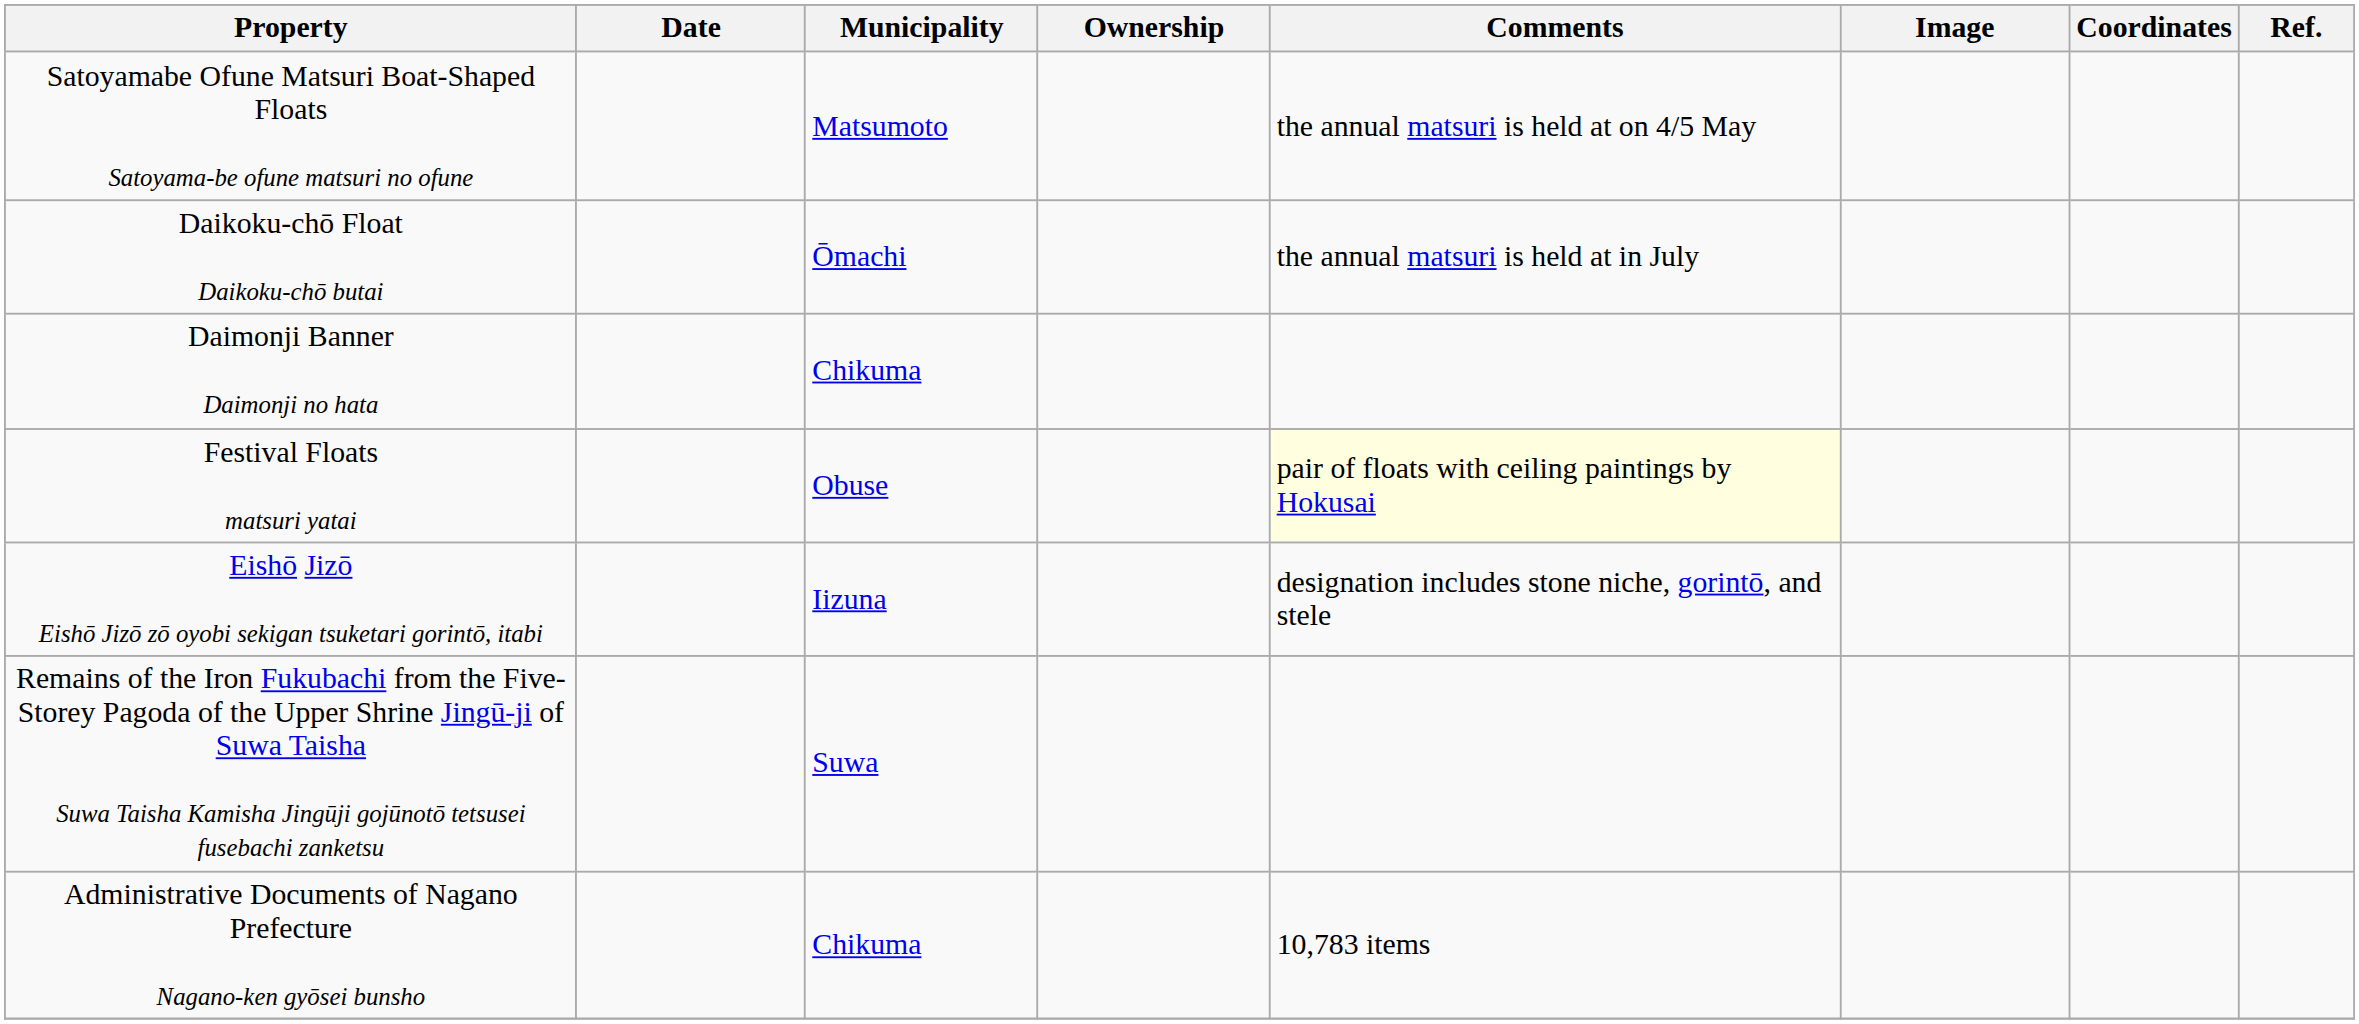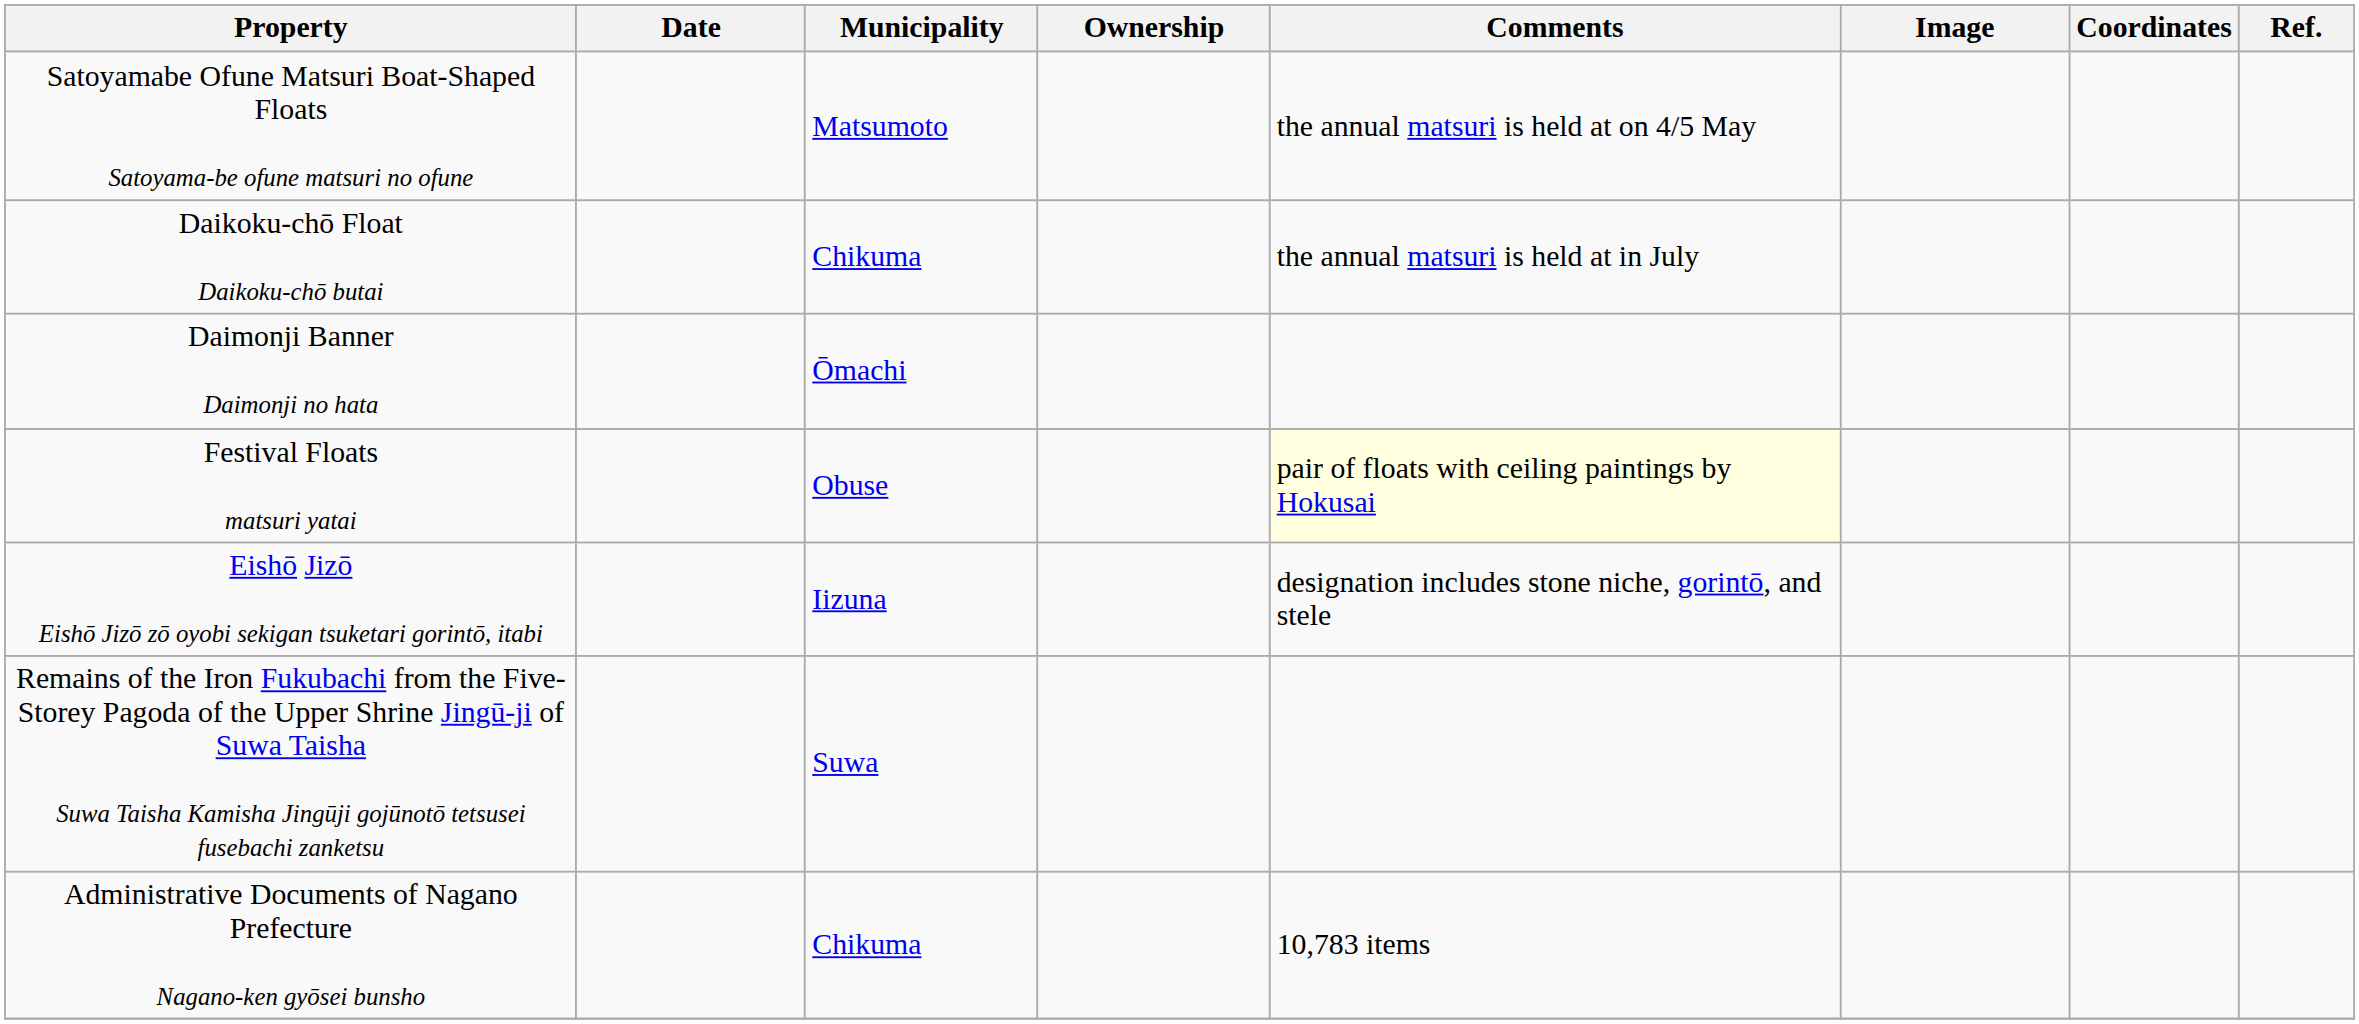 <table class="wikitable sortable"  style="width:100%;">
 <tr>
 <th width="25%" align="left">Property</th>
 <th width="10%" align="left">Date</th>
 <th width="10%" align="left">Municipality</th>
 <th width="10%" align="left">Ownership</th>
 <th width="25%" align="left" class="unsortable">Comments</th>
 <th width="10%" align="left" class="unsortable">Image</th>
 <th width="5%" align="left" class="unsortable">Coordinates</th>
 <th width="5%" align="left" class="unsortable">Ref.</th>
 </tr>
 <tr>
 <td align="center">Satoyamabe Ofune Matsuri Boat-Shaped Floats<br><br><small><em>Satoyama-be ofune matsuri no ofune</em></small></td>
 <td></td>
 <td><a href='#'>Matsumoto</a></td>
 <td></td>
 <td>the annual <a href='#'>matsuri</a> is held at  on 4/5 May</td>
 <td></td>
 <td></td>
 <td></td>
 </tr>
 <tr>
 <td align="center">Daikoku-chō Float<br><br><small><em>Daikoku-chō butai</em></small></td>
 <td></td>
-<td><a href='#'>Ōmachi</a></td>
+<td><a href='#'>Chikuma</a></td>
 <td></td>
 <td>the annual <a href='#'>matsuri</a> is held at  in July</td>
 <td></td>
 <td></td>
 <td></td>
 </tr>
 <tr>
 <td align="center">Daimonji Banner<br><br><small><em>Daimonji no hata</em></small></td>
 <td></td>
-<td><a href='#'>Chikuma</a></td>
+<td><a href='#'>Ōmachi</a></td>
 <td></td>
 <td></td>
 <td></td>
 <td></td>
 <td></td>
 </tr>
 <tr>
 <td align="center">Festival Floats<br><br><small><em>matsuri yatai</em></small></td>
 <td></td>
 <td><a href='#'>Obuse</a></td>
 <td></td>
 <td style="background: lightyellow;">pair of floats with ceiling paintings by <a href='#'>Hokusai</a></td>
 <td></td>
 <td></td>
 <td></td>
 </tr>
 <tr>
 <td align="center"><a href='#'>Eishō</a> <a href='#'>Jizō</a><br><br><small><em>Eishō Jizō zō oyobi sekigan tsuketari gorintō, itabi</em></small></td>
 <td></td>
 <td><a href='#'>Iizuna</a></td>
 <td></td>
 <td>designation includes stone niche, <a href='#'>gorintō</a>, and stele</td>
 <td></td>
 <td></td>
 <td></td>
 </tr>
 <tr>
 <td align="center">Remains of the Iron <a href='#'>Fukubachi</a> from the Five-Storey Pagoda of the Upper Shrine <a href='#'>Jingū-ji</a> of <a href='#'>Suwa Taisha</a><br><br><small><em>Suwa Taisha Kamisha Jingūji gojūnotō tetsusei fusebachi zanketsu</em></small></td>
 <td></td>
 <td><a href='#'>Suwa</a></td>
 <td></td>
 <td></td>
 <td></td>
 <td></td>
 <td></td>
 </tr>
 <tr>
 <td align="center">Administrative Documents of Nagano Prefecture<br><br><small><em>Nagano-ken gyōsei bunsho</em></small></td>
 <td></td>
 <td><a href='#'>Chikuma</a></td>
 <td></td>
 <td>10,783 items</td>
 <td></td>
 <td></td>
 <td></td>
 </tr>
 <tr>
 </tr>
 </table>
